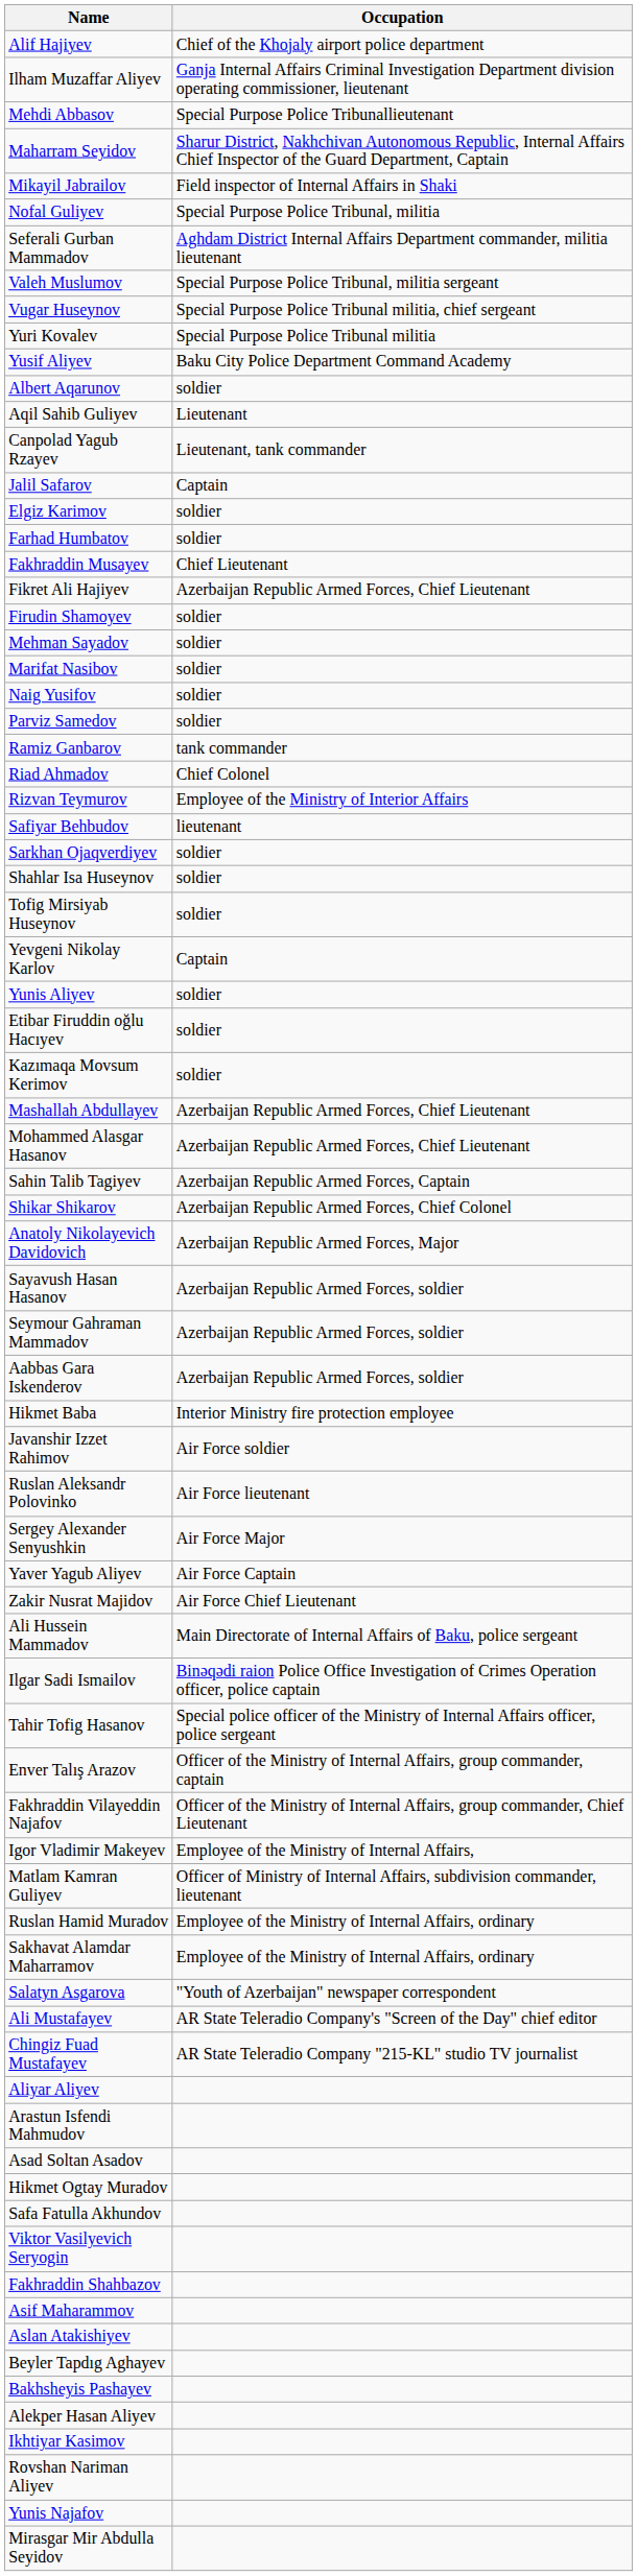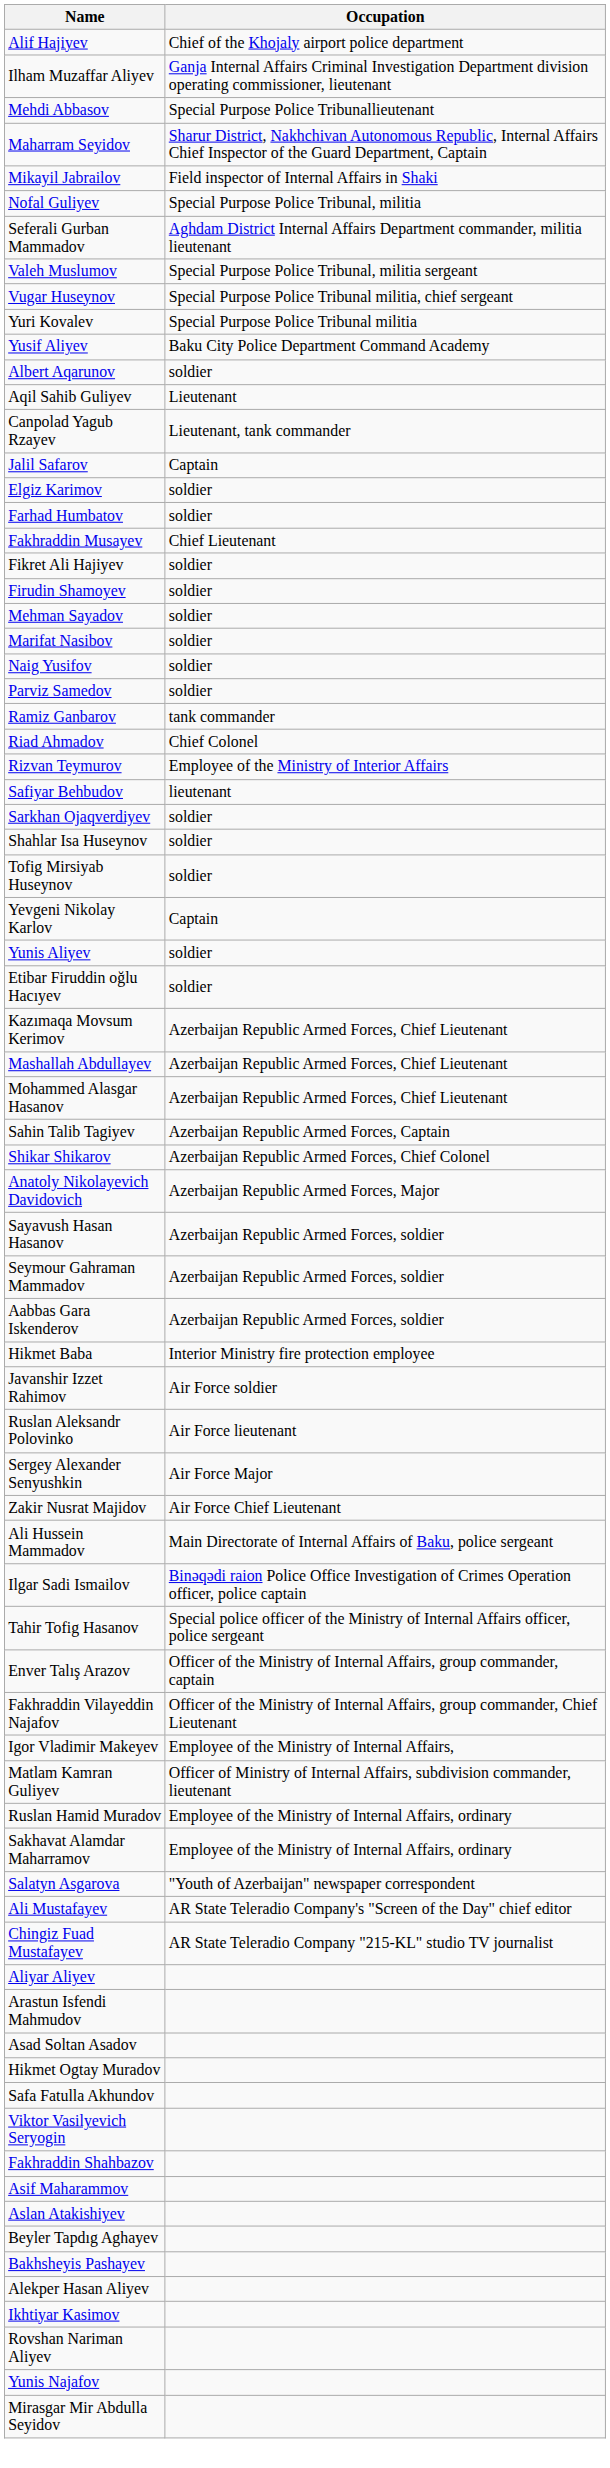 <table class="wikitable">
 <tr>
 <th>Name</th>
 <th>Occupation</th>
 </tr>
 <tr>
 <td><a href='#'>Alif Hajiyev</a></td>
 <td>Сhief of the <a href='#'>Khojaly</a> airport police department</td>
 </tr>
 <tr>
 <td>Ilham Muzaffar Aliyev</td>
 <td><a href='#'>Ganja</a> Internal Affairs Criminal Investigation Department division operating commissioner, lieutenant</td>
 </tr>
 <tr>
 <td><a href='#'>Mehdi Abbasov</a></td>
 <td>Special Purpose Police Tribunallieutenant</td>
 </tr>
 <tr>
 <td><a href='#'>Maharram Seyidov</a></td>
 <td><a href='#'>Sharur District</a>, <a href='#'>Nakhchivan Autonomous Republic</a>,  Internal Affairs Chief Inspector of the Guard Department, Captain</td>
 </tr>
 <tr>
 <td><a href='#'>Mikayil Jabrailov</a></td>
 <td>Field inspector of Internal Affairs in <a href='#'>Shaki</a></td>
 </tr>
 <tr>
 <td><a href='#'>Nofal Guliyev</a></td>
 <td>Special Purpose Police Tribunal, militia</td>
 </tr>
 <tr>
 <td>Seferali Gurban Mammadov</td>
 <td><a href='#'>Aghdam District</a> Internal Affairs Department commander, militia lieutenant</td>
 </tr>
 <tr>
 <td><a href='#'>Valeh Muslumov</a></td>
 <td>Special Purpose Police Tribunal, militia sergeant</td>
 </tr>
 <tr>
 <td><a href='#'>Vugar Huseynov</a></td>
 <td>Special Purpose Police Tribunal militia, chief sergeant</td>
 </tr>
 <tr>
 <td>Yuri Kovalev</td>
 <td>Special Purpose Police Tribunal militia</td>
 </tr>
 <tr>
 <td><a href='#'>Yusif Aliyev</a></td>
 <td>Baku City Police Department Command Academy</td>
 </tr>
 <tr>
 <td><a href='#'>Albert Aqarunov</a></td>
 <td>soldier</td>
 </tr>
 <tr>
 <td>Aqil Sahib Guliyev</td>
 <td>Lieutenant</td>
 </tr>
 <tr>
 <td>Canpolad Yagub Rzayev</td>
 <td>Lieutenant, tank commander</td>
 </tr>
 <tr>
 <td><a href='#'>Jalil Safarov</a></td>
 <td>Captain</td>
 </tr>
 <tr>
 <td><a href='#'>Elgiz Karimov</a></td>
 <td>soldier</td>
 </tr>
 <tr>
 <td><a href='#'>Farhad Humbatov</a></td>
 <td>soldier</td>
 </tr>
 <tr>
 <td><a href='#'>Fakhraddin Musayev</a></td>
 <td>Chief Lieutenant</td>
 </tr>
 <tr>
 <td>Fikret Ali Hajiyev</td>
-<td>Azerbaijan Republic Armed Forces, Chief Lieutenant</td>
+<td>soldier</td>
 </tr>
 <tr>
 <td><a href='#'>Firudin Shamoyev</a></td>
 <td>soldier</td>
 </tr>
 <tr>
 <td><a href='#'>Mehman Sayadov</a></td>
 <td>soldier</td>
 </tr>
 <tr>
 <td><a href='#'>Marifat Nasibov</a></td>
 <td>soldier</td>
 </tr>
 <tr>
 <td><a href='#'>Naig Yusifov</a></td>
 <td>soldier</td>
 </tr>
 <tr>
 <td><a href='#'>Parviz Samedov</a></td>
 <td>soldier</td>
 </tr>
 <tr>
 <td><a href='#'>Ramiz Ganbarov</a></td>
 <td>tank commander</td>
 </tr>
 <tr>
 <td><a href='#'>Riad Ahmadov</a></td>
 <td>Chief Colonel</td>
 </tr>
 <tr>
 <td><a href='#'>Rizvan Teymurov</a></td>
 <td>Employee of the <a href='#'>Ministry of Interior Affairs</a></td>
 </tr>
 <tr>
 <td><a href='#'>Safiyar Behbudov</a></td>
 <td>lieutenant</td>
 </tr>
 <tr>
 <td><a href='#'>Sarkhan Ojaqverdiyev</a></td>
 <td>soldier</td>
 </tr>
 <tr>
 <td>Shahlar Isa Huseynov</td>
 <td>soldier</td>
 </tr>
 <tr>
 <td>Tofig Mirsiyab Huseynov</td>
 <td>soldier</td>
 </tr>
 <tr>
 <td>Yevgeni Nikolay Karlov</td>
 <td>Captain</td>
 </tr>
 <tr>
 <td><a href='#'>Yunis Aliyev</a></td>
 <td>soldier</td>
 </tr>
 <tr>
 <td>Etibar Firuddin oğlu Hacıyev</td>
 <td>soldier</td>
 </tr>
 <tr>
 <td>Kazımaqa Movsum Kerimov</td>
-<td>soldier</td>
+<td>Azerbaijan Republic Armed Forces, Chief Lieutenant</td>
 </tr>
 <tr>
 <td><a href='#'>Mashallah Abdullayev</a></td>
 <td>Azerbaijan Republic Armed Forces, Chief Lieutenant</td>
 </tr>
 <tr>
 <td>Mohammed Alasgar Hasanov</td>
 <td>Azerbaijan Republic Armed Forces, Chief Lieutenant</td>
 </tr>
 <tr>
 <td>Sahin Talib Tagiyev</td>
 <td>Azerbaijan Republic Armed Forces, Captain</td>
 </tr>
 <tr>
 <td><a href='#'>Shikar Shikarov</a></td>
 <td>Azerbaijan Republic Armed Forces, Chief Colonel</td>
 </tr>
 <tr>
 <td><a href='#'>Anatoly Nikolayevich Davidovich</a></td>
 <td>Azerbaijan Republic Armed Forces, Major</td>
 </tr>
 <tr>
 <td>Sayavush Hasan Hasanov</td>
 <td>Azerbaijan Republic Armed Forces, soldier</td>
 </tr>
 <tr>
 <td>Seymour Gahraman Mammadov</td>
 <td>Azerbaijan Republic Armed Forces, soldier</td>
 </tr>
 <tr>
 <td>Aabbas Gara Iskenderov</td>
 <td>Azerbaijan Republic Armed Forces, soldier</td>
 </tr>
 <tr>
 <td>Hikmet Baba</td>
 <td>Interior Ministry fire protection employee</td>
 </tr>
 <tr>
 <td>Javanshir Izzet Rahimov</td>
 <td>Air Force soldier</td>
 </tr>
 <tr>
 <td>Ruslan Aleksandr Polovinko</td>
 <td>Air Force lieutenant</td>
 </tr>
 <tr>
 <td>Sergey Alexander Senyushkin</td>
 <td>Air Force Major</td>
-</tr>
-<tr>
-<td>Yaver Yagub Aliyev</td>
-<td>Air Force Captain</td>
 </tr>
 <tr>
 <td>Zakir Nusrat Majidov</td>
 <td>Air Force Chief Lieutenant</td>
 </tr>
 <tr>
 <td>Ali Hussein Mammadov</td>
 <td>Main Directorate of Internal Affairs of <a href='#'>Baku</a>, police sergeant</td>
 </tr>
 <tr>
 <td>Ilgar Sadi Ismailov</td>
 <td><a href='#'>Binəqədi raion</a> Police Office Investigation of Crimes Operation officer, police captain</td>
 </tr>
 <tr>
 <td>Tahir Tofig Hasanov</td>
 <td>Special police officer of the Ministry of Internal Affairs officer, police sergeant</td>
 </tr>
 <tr>
 <td>Enver Talış Arazov</td>
 <td>Officer of the Ministry of Internal Affairs, group commander, captain</td>
 </tr>
 <tr>
 <td>Fakhraddin Vilayeddin Najafov</td>
 <td>Officer of the Ministry of Internal Affairs, group commander, Chief Lieutenant</td>
 </tr>
 <tr>
 <td>Igor Vladimir Makeyev</td>
 <td>Employee of the Ministry of Internal Affairs,</td>
 </tr>
 <tr>
 <td>Matlam Kamran Guliyev</td>
 <td>Officer of Ministry of Internal Affairs, subdivision commander, lieutenant</td>
 </tr>
 <tr>
 <td>Ruslan Hamid Muradov</td>
 <td>Employee of the Ministry of Internal Affairs, ordinary</td>
 </tr>
 <tr>
 <td>Sakhavat Alamdar Maharramov</td>
 <td>Employee of the Ministry of Internal Affairs, ordinary</td>
 </tr>
 <tr>
 <td><a href='#'>Salatyn Asgarova</a></td>
 <td>"Youth of Azerbaijan" newspaper correspondent</td>
 </tr>
 <tr>
 <td><a href='#'>Ali Mustafayev</a></td>
 <td>AR State Teleradio Company's "Screen of the Day" chief editor</td>
 </tr>
 <tr>
 <td><a href='#'>Chingiz Fuad Mustafayev</a></td>
 <td>AR State Teleradio Company "215-KL" studio TV journalist</td>
 </tr>
 <tr>
 <td><a href='#'>Aliyar Aliyev</a></td>
 <td></td>
 </tr>
 <tr>
 <td>Arastun Isfendi Mahmudov</td>
 <td></td>
 </tr>
 <tr>
 <td>Asad Soltan Asadov</td>
 <td></td>
 </tr>
 <tr>
 <td>Hikmet Ogtay Muradov</td>
 <td></td>
 </tr>
 <tr>
 <td>Safa Fatulla Akhundov</td>
 <td></td>
 </tr>
 <tr>
 <td><a href='#'>Viktor Vasilyevich Seryogin</a></td>
 <td></td>
 </tr>
 <tr>
 <td><a href='#'>Fakhraddin Shahbazov</a></td>
 <td></td>
 </tr>
 <tr>
 <td><a href='#'>Asif Maharammov</a></td>
 <td></td>
 </tr>
 <tr>
 <td><a href='#'>Aslan Atakishiyev</a></td>
 <td></td>
 </tr>
 <tr>
 <td>Beyler Tapdıg Aghayev</td>
 <td></td>
 </tr>
 <tr>
 <td><a href='#'>Bakhsheyis Pashayev</a></td>
 <td></td>
 </tr>
 <tr>
 <td>Alekper Hasan Aliyev</td>
 <td></td>
 </tr>
 <tr>
 <td><a href='#'>Ikhtiyar Kasimov</a></td>
 <td></td>
 </tr>
 <tr>
 <td>Rovshan Nariman Aliyev</td>
 <td></td>
 </tr>
 <tr>
 <td><a href='#'>Yunis Najafov</a></td>
 <td></td>
 </tr>
 <tr>
 <td>Mirasgar Mir Abdulla Seyidov</td>
 <td></td>
 </tr>
 </table>
